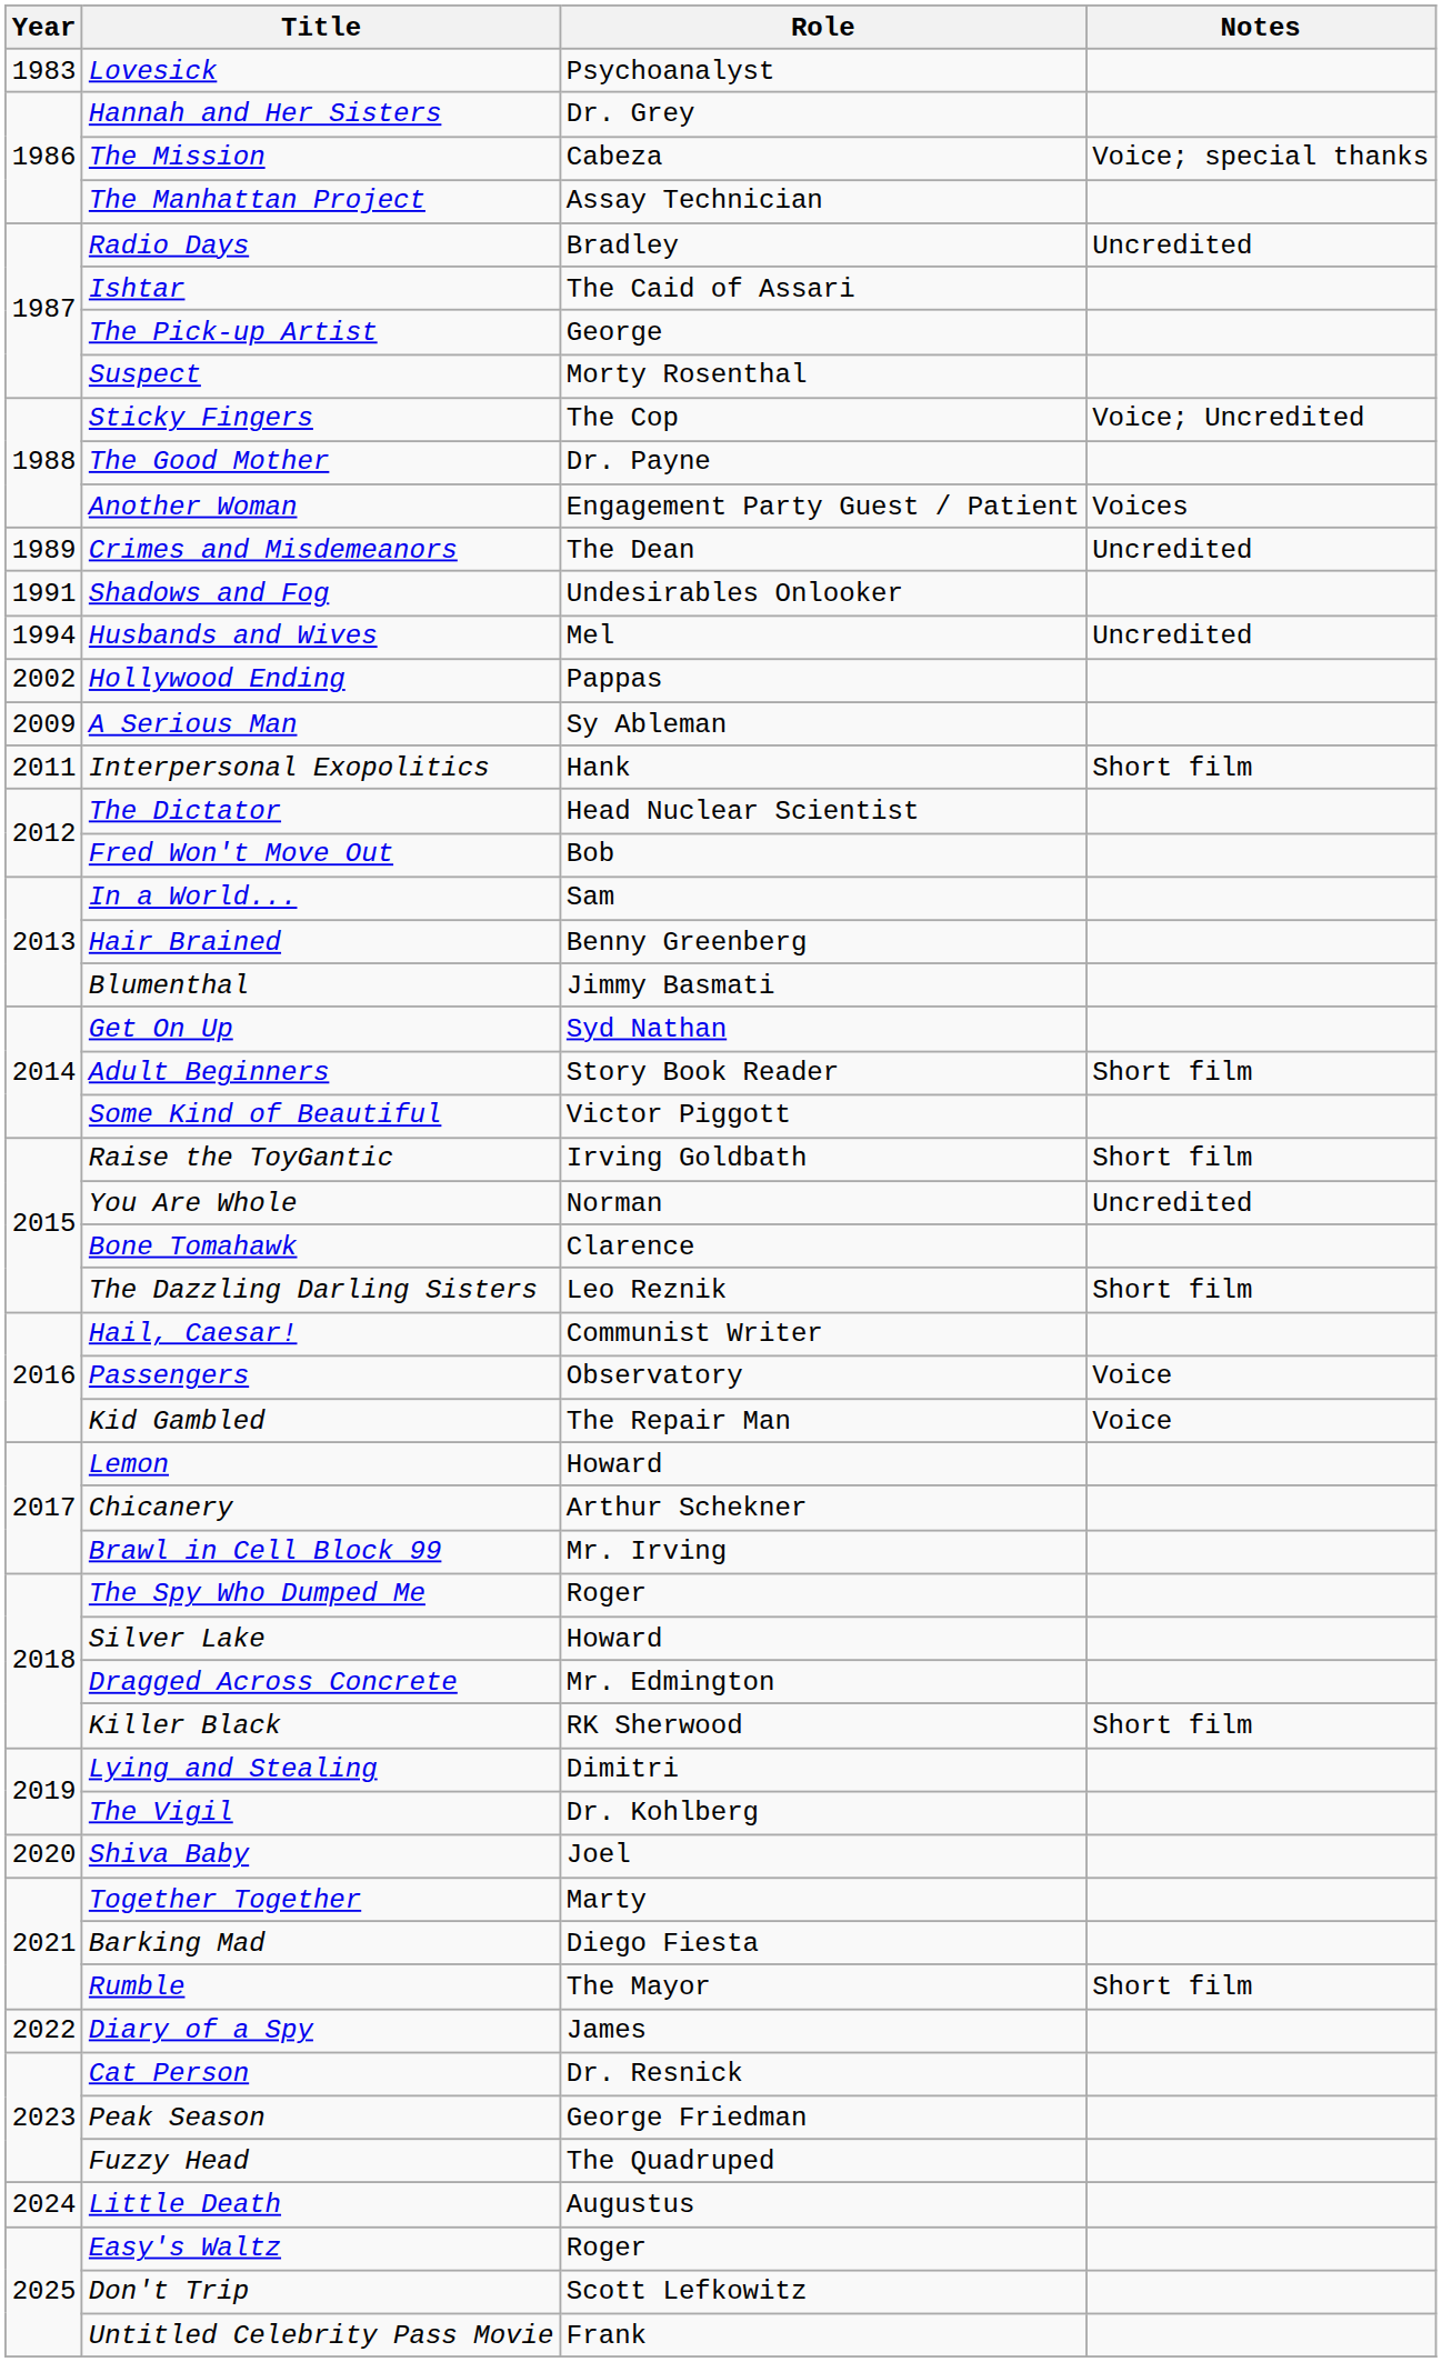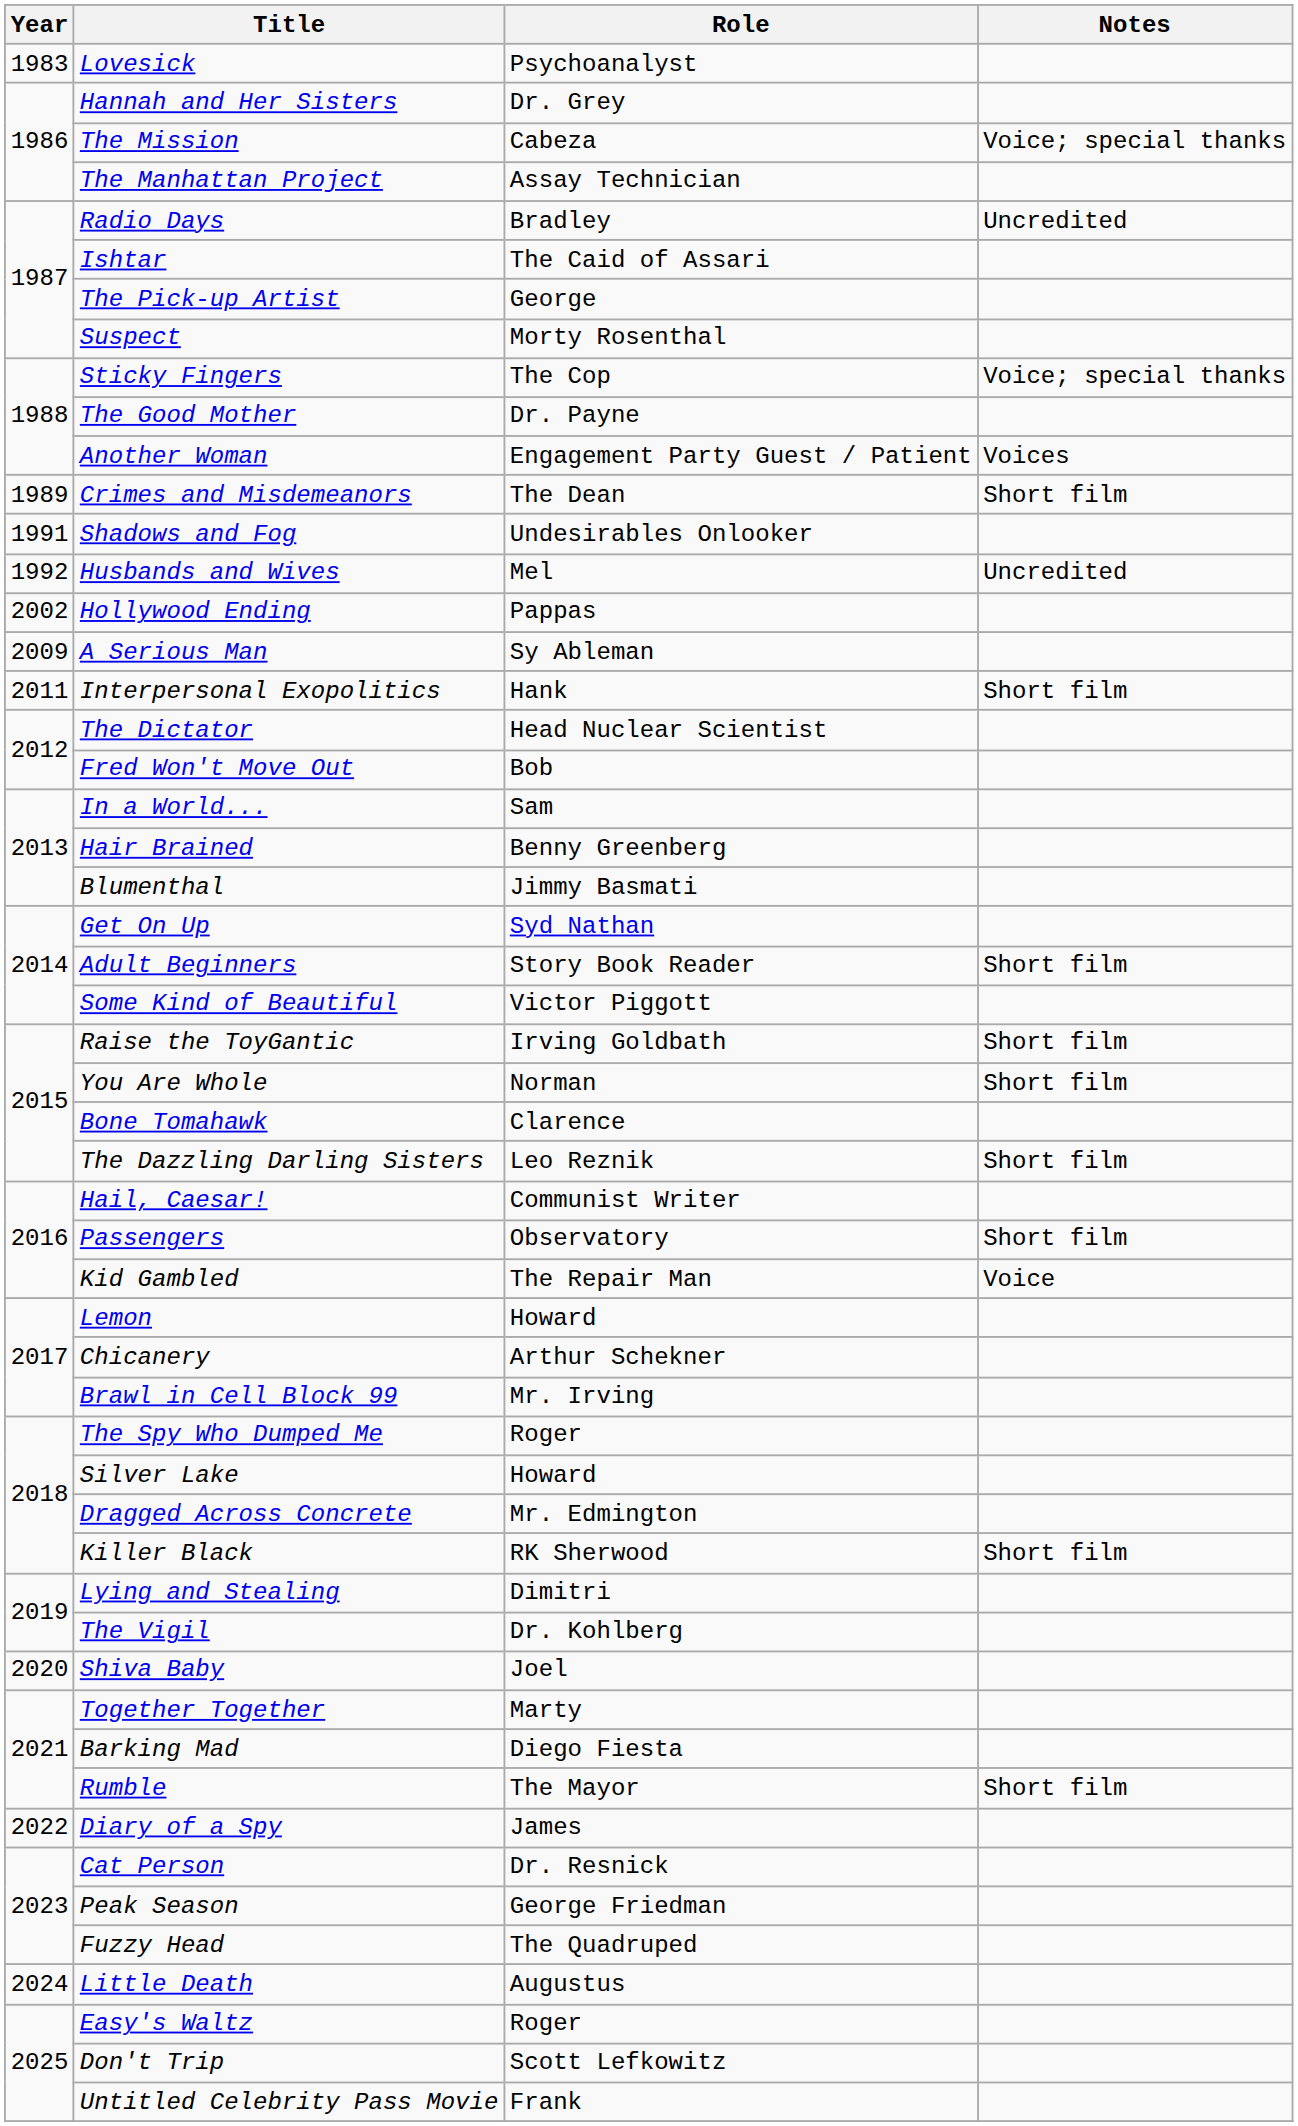 <table class="wikitable">
 <tr>
 <th>Year</th>
 <th>Title</th>
 <th>Role</th>
 <th class="unsortable">Notes</th>
 </tr>
 <tr>
 <td>1983</td>
 <td><em><a href='#'>Lovesick</a></em></td>
 <td>Psychoanalyst</td>
 <td></td>
 </tr>
 <tr>
 <td rowspan="3">1986</td>
 <td><em><a href='#'>Hannah and Her Sisters</a></em></td>
 <td>Dr. Grey</td>
 <td></td>
 </tr>
 <tr>
 <td><em><a href='#'>The Mission</a></em></td>
 <td>Cabeza</td>
 <td>Voice; special thanks</td>
 </tr>
 <tr>
 <td><em><a href='#'>The Manhattan Project</a></em></td>
 <td>Assay Technician</td>
 <td></td>
 </tr>
 <tr>
 <td rowspan="4">1987</td>
 <td><em><a href='#'>Radio Days</a></em></td>
 <td>Bradley</td>
 <td>Uncredited</td>
 </tr>
 <tr>
 <td><em><a href='#'>Ishtar</a></em></td>
 <td>The Caid of Assari</td>
 <td></td>
 </tr>
 <tr>
 <td><em><a href='#'>The Pick-up Artist</a></em></td>
 <td>George</td>
 <td></td>
 </tr>
 <tr>
 <td><em><a href='#'>Suspect</a></em></td>
 <td>Morty Rosenthal</td>
 <td></td>
 </tr>
 <tr>
 <td rowspan="3">1988</td>
 <td><em><a href='#'>Sticky Fingers</a></em></td>
 <td>The Cop</td>
-<td>Voice; Uncredited</td>
+<td>Voice; special thanks</td>
 </tr>
 <tr>
 <td><em><a href='#'>The Good Mother</a></em></td>
 <td>Dr. Payne</td>
 <td></td>
 </tr>
 <tr>
 <td><em><a href='#'>Another Woman</a></em></td>
 <td>Engagement Party Guest / Patient</td>
 <td>Voices</td>
 </tr>
 <tr>
 <td>1989</td>
 <td><em><a href='#'>Crimes and Misdemeanors</a></em></td>
 <td>The Dean</td>
-<td>Uncredited</td>
+<td>Short film</td>
 </tr>
 <tr>
 <td>1991</td>
 <td><em><a href='#'>Shadows and Fog</a></em></td>
 <td>Undesirables Onlooker</td>
 <td></td>
 </tr>
 <tr>
-<td>1994</td>
+<td>1992</td>
 <td><em><a href='#'>Husbands and Wives</a></em></td>
 <td>Mel</td>
 <td>Uncredited</td>
 </tr>
 <tr>
 <td>2002</td>
 <td><em><a href='#'>Hollywood Ending</a></em></td>
 <td>Pappas</td>
 <td></td>
 </tr>
 <tr>
 <td>2009</td>
 <td><em><a href='#'>A Serious Man</a></em></td>
 <td>Sy Ableman</td>
 <td></td>
 </tr>
 <tr>
 <td>2011</td>
 <td><em>Interpersonal Exopolitics</em></td>
 <td>Hank</td>
 <td>Short film</td>
 </tr>
 <tr>
 <td rowspan="2">2012</td>
 <td><em><a href='#'>The Dictator</a></em></td>
 <td>Head Nuclear Scientist</td>
 <td></td>
 </tr>
 <tr>
 <td><em><a href='#'>Fred Won't Move Out</a></em></td>
 <td>Bob</td>
 <td></td>
 </tr>
 <tr>
 <td rowspan="3">2013</td>
 <td><em><a href='#'>In a World...</a></em></td>
 <td>Sam</td>
 <td></td>
 </tr>
 <tr>
 <td><em><a href='#'>Hair Brained</a></em></td>
 <td>Benny Greenberg</td>
 <td></td>
 </tr>
 <tr>
 <td><em>Blumenthal</em></td>
 <td>Jimmy Basmati</td>
 <td></td>
 </tr>
 <tr>
 <td rowspan="3">2014</td>
 <td><em><a href='#'>Get On Up</a></em></td>
 <td><a href='#'>Syd Nathan</a></td>
 <td></td>
 </tr>
 <tr>
 <td><em><a href='#'>Adult Beginners</a></em></td>
 <td>Story Book Reader</td>
 <td>Short film</td>
 </tr>
 <tr>
 <td><em><a href='#'>Some Kind of Beautiful</a></em></td>
 <td>Victor Piggott</td>
 <td></td>
 </tr>
 <tr>
 <td rowspan="4">2015</td>
 <td><em>Raise the ToyGantic</em></td>
 <td>Irving Goldbath</td>
 <td>Short film</td>
 </tr>
 <tr>
 <td><em>You Are Whole</em></td>
 <td>Norman</td>
-<td>Uncredited</td>
+<td>Short film</td>
 </tr>
 <tr>
 <td><em><a href='#'>Bone Tomahawk</a></em></td>
 <td>Clarence</td>
 <td></td>
 </tr>
 <tr>
 <td><em>The Dazzling Darling Sisters</em></td>
 <td>Leo Reznik</td>
 <td>Short film</td>
 </tr>
 <tr>
 <td rowspan="3">2016</td>
 <td><em><a href='#'>Hail, Caesar!</a></em></td>
 <td>Communist Writer</td>
 <td></td>
 </tr>
 <tr>
 <td><em><a href='#'>Passengers</a></em></td>
 <td>Observatory</td>
-<td>Voice</td>
+<td>Short film</td>
 </tr>
 <tr>
 <td><em>Kid Gambled</em></td>
 <td>The Repair Man</td>
 <td>Voice</td>
 </tr>
 <tr>
 <td rowspan="3">2017</td>
 <td><em><a href='#'>Lemon</a></em></td>
 <td>Howard</td>
 <td></td>
 </tr>
 <tr>
 <td><em>Chicanery</em></td>
 <td>Arthur Schekner</td>
 <td></td>
 </tr>
 <tr>
 <td><em><a href='#'>Brawl in Cell Block 99</a></em></td>
 <td>Mr. Irving</td>
 <td></td>
 </tr>
 <tr>
 <td rowspan="4">2018</td>
 <td><em><a href='#'>The Spy Who Dumped Me</a></em></td>
 <td>Roger</td>
 <td></td>
 </tr>
 <tr>
 <td><em>Silver Lake</em></td>
 <td>Howard</td>
 <td></td>
 </tr>
 <tr>
 <td><em><a href='#'>Dragged Across Concrete</a></em></td>
 <td>Mr. Edmington</td>
 <td></td>
 </tr>
 <tr>
 <td><em>Killer Black</em></td>
 <td>RK Sherwood</td>
 <td>Short film</td>
 </tr>
 <tr>
 <td rowspan="2">2019</td>
 <td><em><a href='#'>Lying and Stealing</a></em></td>
 <td>Dimitri</td>
 <td></td>
 </tr>
 <tr>
 <td><em><a href='#'>The Vigil</a></em></td>
 <td>Dr. Kohlberg</td>
 <td></td>
 </tr>
 <tr>
 <td>2020</td>
 <td><em><a href='#'>Shiva Baby</a></em></td>
 <td>Joel</td>
 <td></td>
 </tr>
 <tr>
 <td rowspan="3">2021</td>
 <td><em><a href='#'>Together Together</a></em></td>
 <td>Marty</td>
 <td></td>
 </tr>
 <tr>
 <td><em>Barking Mad</em></td>
 <td>Diego Fiesta</td>
 <td></td>
 </tr>
 <tr>
 <td><em><a href='#'>Rumble</a></em></td>
 <td>The Mayor</td>
 <td>Short film</td>
 </tr>
 <tr>
 <td>2022</td>
 <td><em><a href='#'>Diary of a Spy</a></em></td>
 <td>James</td>
 <td></td>
 </tr>
 <tr>
 <td rowspan="3">2023</td>
 <td><em><a href='#'>Cat Person</a></em></td>
 <td>Dr. Resnick</td>
 <td></td>
 </tr>
 <tr>
 <td><em>Peak Season</em></td>
 <td>George Friedman</td>
 <td></td>
 </tr>
 <tr>
 <td><em>Fuzzy Head</em></td>
 <td>The Quadruped</td>
 <td></td>
 </tr>
 <tr>
 <td>2024</td>
 <td><em><a href='#'>Little Death</a></em></td>
 <td>Augustus</td>
 <td></td>
 </tr>
 <tr>
 <td rowspan="3">2025</td>
 <td><em><a href='#'>Easy's Waltz</a></em></td>
 <td>Roger</td>
 <td></td>
 </tr>
 <tr>
 <td><em>Don't Trip</em></td>
 <td>Scott Lefkowitz</td>
 <td></td>
 </tr>
 <tr>
 <td><em>Untitled Celebrity Pass Movie</em></td>
 <td>Frank</td>
 <td></td>
 </tr>
 <tr>
 </tr>
 </table>
